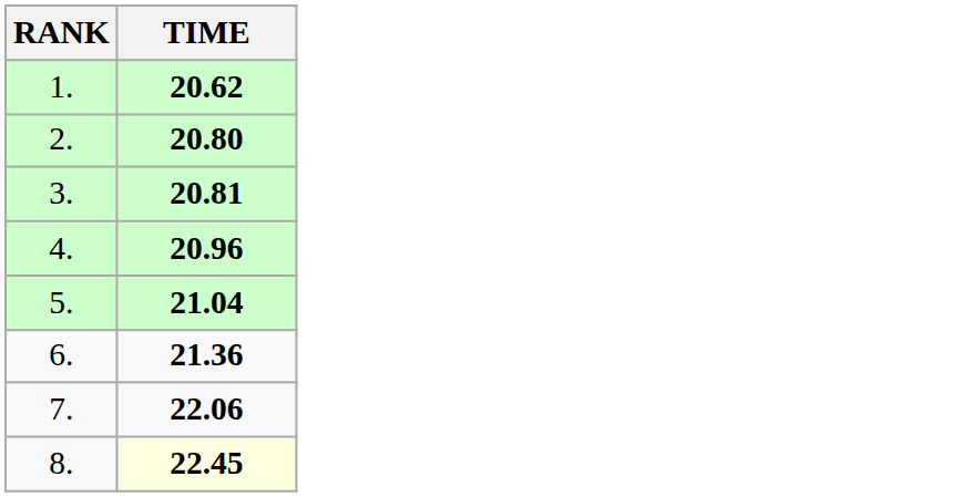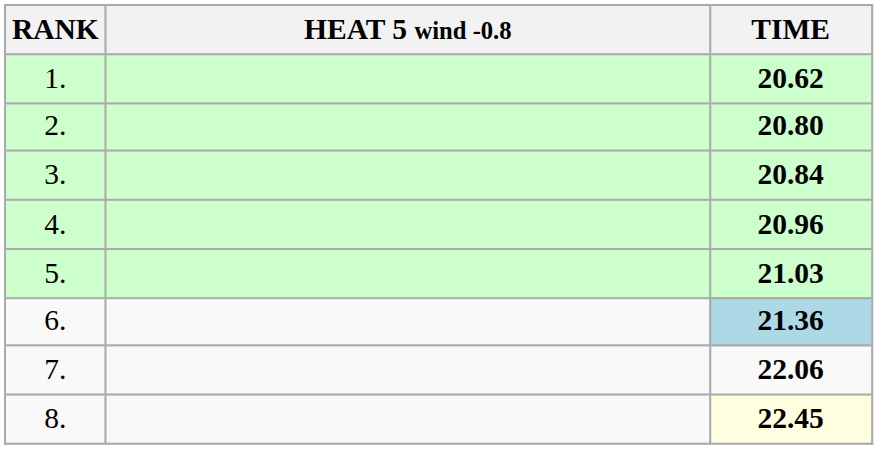 <table class="wikitable" style="border-collapse: collapse; font-size: 90%;">
 <tr>
 <th>RANK</th>
+<th style="width: 20em">HEAT 5 <small>wind -0.8</small></th>
 <th style="width: 5em">TIME</th>
 </tr>
 <tr style="background:#ccffcc;">
 <td align="center">1.</td>
+<td></td>
 <td align="center"><strong>20.62</strong></td>
 </tr>
 <tr style="background:#ccffcc;">
 <td align="center">2.</td>
+<td></td>
 <td align="center"><strong>20.80</strong></td>
 </tr>
 <tr style="background:#ccffcc;">
 <td align="center">3.</td>
-<td align="center"><strong>20.81</strong></td>
+<td></td>
+<td align="center"><strong>20.84</strong></td>
 </tr>
 <tr style="background:#ccffcc;">
 <td align="center">4.</td>
+<td></td>
 <td align="center"><strong>20.96</strong></td>
 </tr>
 <tr style="background:#ccffcc;">
 <td align="center">5.</td>
-<td align="center"><strong>21.04</strong></td>
+<td></td>
+<td align="center"><strong>21.03</strong></td>
 </tr>
 <tr>
 <td align="center">6.</td>
-<td align="center"><strong>21.36</strong></td>
+<td></td>
+<td align="center" style="background: lightblue;"><strong>21.36</strong></td>
 </tr>
 <tr>
 <td align="center">7.</td>
+<td></td>
 <td align="center"><strong>22.06</strong></td>
 </tr>
 <tr>
 <td align="center">8.</td>
+<td></td>
 <td align="center" style="background: lightyellow;"><strong>22.45</strong></td>
 </tr>
 </table>
